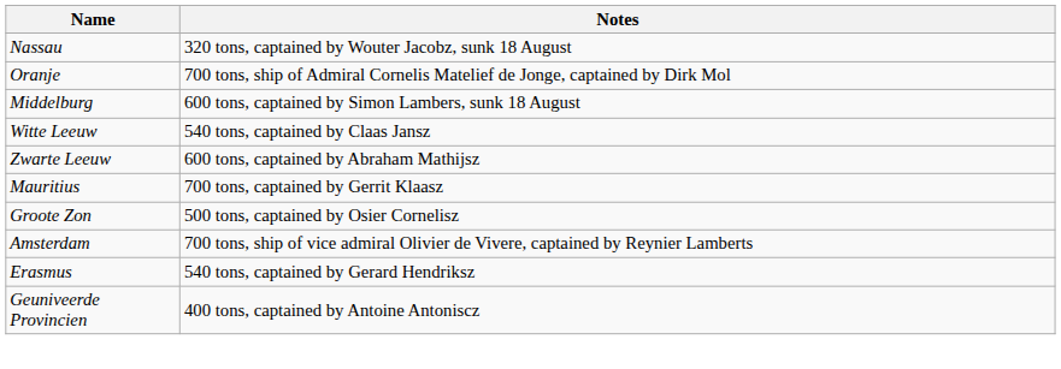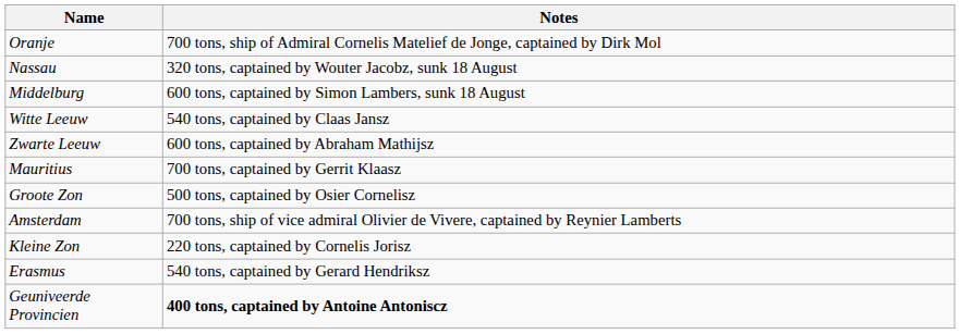 <table class="wikitable" style="margin: 1em auto 1em auto" width=75%>
 <tr>
 <th width="150">Name</th>
 <th>Notes</th>
 </tr>
 <tr>
+<td align="left"><em>Oranje</em></td>
+<td align="left">700 tons, ship of Admiral Cornelis Matelief de Jonge, captained by Dirk Mol</td>
+</tr>
+<tr>
 <td align="left"><em>Nassau</em></td>
 <td align="left">320 tons, captained by Wouter Jacobz, sunk 18 August</td>
-</tr>
-<tr>
-<td align="left"><em>Oranje</em></td>
-<td align="left">700 tons, ship of Admiral Cornelis Matelief de Jonge, captained by Dirk Mol</td>
 </tr>
 <tr>
 <td align="left"><em>Middelburg</em></td>
 <td align="left">600 tons, captained by Simon Lambers, sunk 18 August</td>
 </tr>
 <tr>
 <td align="left"><em>Witte Leeuw</em></td>
 <td align="left">540 tons, captained by Claas Jansz</td>
 </tr>
 <tr>
 <td align="left"><em>Zwarte Leeuw</em></td>
 <td align="left">600 tons, captained by Abraham Mathijsz</td>
 </tr>
 <tr>
 <td align="left"><em>Mauritius</em></td>
 <td align="left">700 tons, captained by Gerrit Klaasz</td>
 </tr>
 <tr>
 <td align="left"><em>Groote Zon</em></td>
 <td align="left">500 tons, captained by Osier Cornelisz</td>
 </tr>
 <tr>
 <td align="left"><em>Amsterdam</em></td>
 <td align="left">700 tons, ship of vice admiral Olivier de Vivere, captained by Reynier Lamberts</td>
 </tr>
 <tr>
+<td align="left"><em>Kleine Zon</em></td>
+<td align="left">220 tons, captained by Cornelis Jorisz</td>
+</tr>
+<tr>
 <td align="left"><em>Erasmus</em></td>
 <td align="left">540 tons, captained by Gerard Hendriksz</td>
 </tr>
 <tr>
 <td align="left"><em>Geuniveerde Provincien</em></td>
-<td align="left">400 tons, captained by Antoine Antoniscz</td>
+<td align="left"><strong>400 tons, captained by Antoine Antoniscz</strong></td>
 </tr>
 </table>
